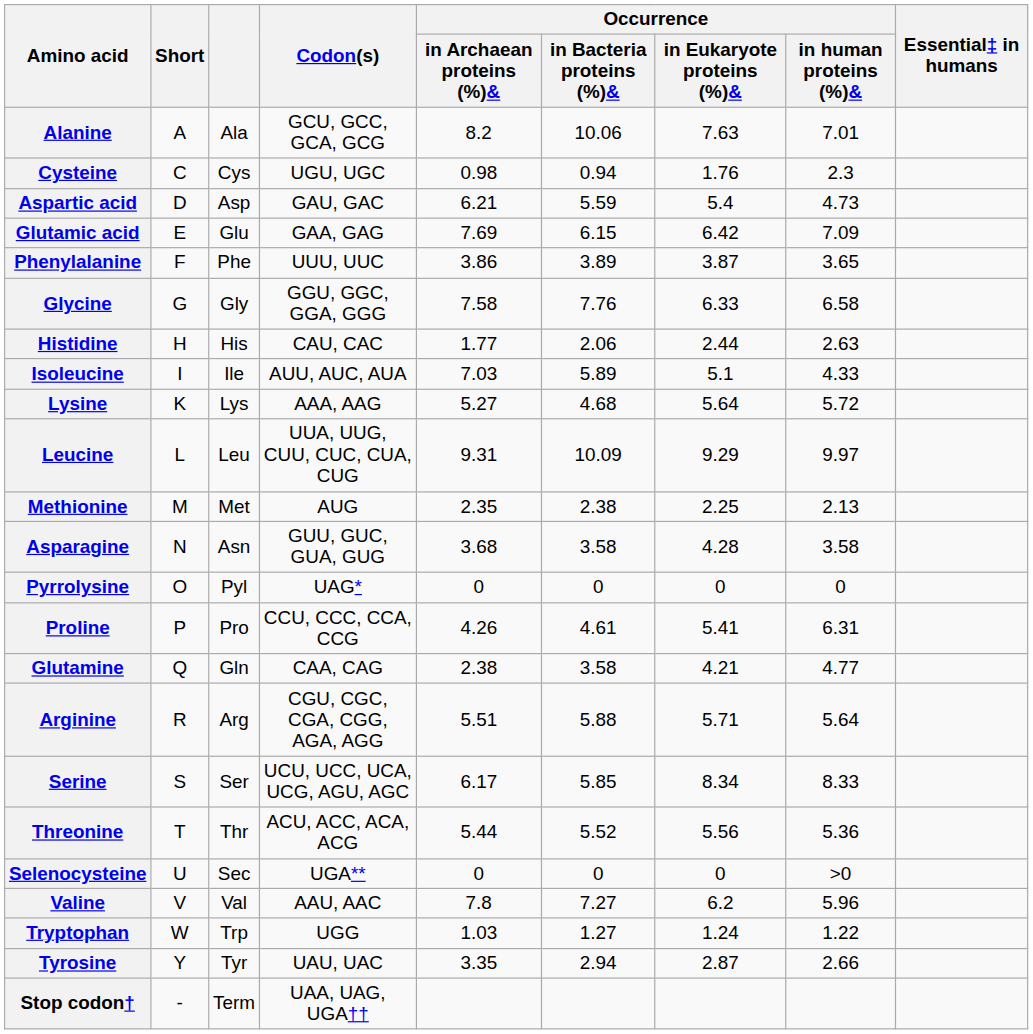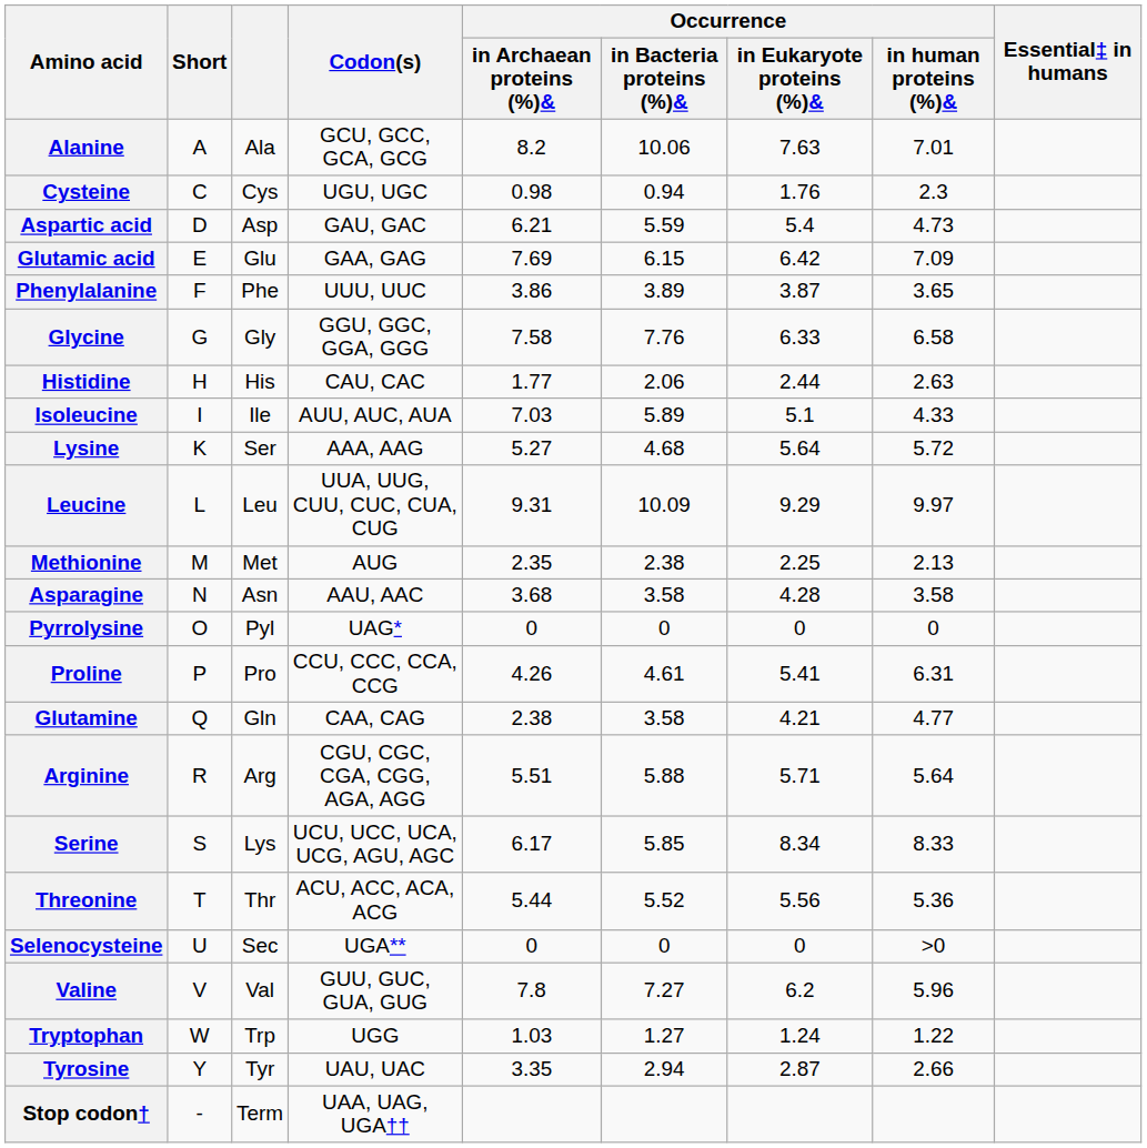 <table class="wikitable sortable" style="text-align: center">
 <tr>
 <th scope="col" rowspan="2">Amino acid</th>
 <th scope="col" rowspan="2">Short</th>
 <th scope="col" rowspan="2"></th>
 <th scope="col" rowspan="2"><a href='#'>Codon</a>(s)</th>
 <th scope="col" colspan="4">Occurrence</th>
 <th scope="col" rowspan="2">Essential<a href='#'>‡</a> in humans</th>
 </tr>
 <tr>
 <th scope="col">in Archaean proteins<br>(%)<a href='#'>&</a></th>
 <th scope="col">in Bacteria proteins<br>(%)<a href='#'>&</a></th>
 <th scope="col">in Eukaryote proteins<br>(%)<a href='#'>&</a></th>
 <th scope="col">in human proteins<br>(%)<a href='#'>&</a></th>
 </tr>
 <tr>
 <th scope="row" ><a href='#'>Alanine</a></th>
 <td>A</td>
 <td>Ala</td>
 <td>GCU, GCC, GCA, GCG</td>
 <td>8.2</td>
 <td>10.06</td>
 <td>7.63</td>
 <td>7.01</td>
 <td></td>
 </tr>
 <tr>
 <th scope="row" ><a href='#'>Cysteine</a></th>
 <td>C</td>
 <td>Cys</td>
 <td>UGU, UGC</td>
 <td>0.98</td>
 <td>0.94</td>
 <td>1.76</td>
 <td>2.3</td>
 <td></td>
 </tr>
 <tr>
 <th scope="row" ><a href='#'>Aspartic acid</a></th>
 <td>D</td>
 <td>Asp</td>
 <td>GAU, GAC</td>
 <td>6.21</td>
 <td>5.59</td>
 <td>5.4</td>
 <td>4.73</td>
 <td></td>
 </tr>
 <tr>
 <th scope="row" ><a href='#'>Glutamic acid</a></th>
 <td>E</td>
 <td>Glu</td>
 <td>GAA, GAG</td>
 <td>7.69</td>
 <td>6.15</td>
 <td>6.42</td>
 <td>7.09</td>
 <td></td>
 </tr>
 <tr>
 <th scope="row" ><a href='#'>Phenylalanine</a></th>
 <td>F</td>
 <td>Phe</td>
 <td>UUU, UUC</td>
 <td>3.86</td>
 <td>3.89</td>
 <td>3.87</td>
 <td>3.65</td>
 <td></td>
 </tr>
 <tr>
 <th scope="row" ><a href='#'>Glycine</a></th>
 <td>G</td>
 <td>Gly</td>
 <td>GGU, GGC, GGA, GGG</td>
 <td>7.58</td>
 <td>7.76</td>
 <td>6.33</td>
 <td>6.58</td>
 <td></td>
 </tr>
 <tr>
 <th scope="row" ><a href='#'>Histidine</a></th>
 <td>H</td>
 <td>His</td>
 <td>CAU, CAC</td>
 <td>1.77</td>
 <td>2.06</td>
 <td>2.44</td>
 <td>2.63</td>
 <td></td>
 </tr>
 <tr>
 <th scope="row" ><a href='#'>Isoleucine</a></th>
 <td>I</td>
 <td>Ile</td>
 <td>AUU, AUC, AUA</td>
 <td>7.03</td>
 <td>5.89</td>
 <td>5.1</td>
 <td>4.33</td>
 <td></td>
 </tr>
 <tr>
 <th scope="row" ><a href='#'>Lysine</a></th>
 <td>K</td>
-<td>Lys</td>
+<td>Ser</td>
 <td>AAA, AAG</td>
 <td>5.27</td>
 <td>4.68</td>
 <td>5.64</td>
 <td>5.72</td>
 <td></td>
 </tr>
 <tr>
 <th scope="row" ><a href='#'>Leucine</a></th>
 <td>L</td>
 <td>Leu</td>
 <td>UUA, UUG, CUU, CUC, CUA, CUG</td>
 <td>9.31</td>
 <td>10.09</td>
 <td>9.29</td>
 <td>9.97</td>
 <td></td>
 </tr>
 <tr>
 <th scope="row" ><a href='#'>Methionine</a></th>
 <td>M</td>
 <td>Met</td>
 <td>AUG</td>
 <td>2.35</td>
 <td>2.38</td>
 <td>2.25</td>
 <td>2.13</td>
 <td></td>
 </tr>
 <tr>
 <th scope="row" ><a href='#'>Asparagine</a></th>
 <td>N</td>
 <td>Asn</td>
-<td>GUU, GUC, GUA, GUG</td>
+<td>AAU, AAC</td>
 <td>3.68</td>
 <td>3.58</td>
 <td>4.28</td>
 <td>3.58</td>
 <td></td>
 </tr>
 <tr>
 <th scope="row" ><a href='#'>Pyrrolysine</a></th>
 <td>O</td>
 <td>Pyl</td>
 <td>UAG<a href='#'>*</a></td>
 <td>0</td>
 <td>0</td>
 <td>0</td>
 <td>0</td>
 <td></td>
 </tr>
 <tr>
 <th scope="row" ><a href='#'>Proline</a></th>
 <td>P</td>
 <td>Pro</td>
 <td>CCU, CCC, CCA, CCG</td>
 <td>4.26</td>
 <td>4.61</td>
 <td>5.41</td>
 <td>6.31</td>
 <td></td>
 </tr>
 <tr>
 <th scope="row" ><a href='#'>Glutamine</a></th>
 <td>Q</td>
 <td>Gln</td>
 <td>CAA, CAG</td>
 <td>2.38</td>
 <td>3.58</td>
 <td>4.21</td>
 <td>4.77</td>
 <td></td>
 </tr>
 <tr>
 <th scope="row" ><a href='#'>Arginine</a></th>
 <td>R</td>
 <td>Arg</td>
 <td>CGU, CGC, CGA, CGG, AGA, AGG</td>
 <td>5.51</td>
 <td>5.88</td>
 <td>5.71</td>
 <td>5.64</td>
 <td></td>
 </tr>
 <tr>
 <th scope="row" ><a href='#'>Serine</a></th>
 <td>S</td>
-<td>Ser</td>
+<td>Lys</td>
 <td>UCU, UCC, UCA, UCG, AGU, AGC</td>
 <td>6.17</td>
 <td>5.85</td>
 <td>8.34</td>
 <td>8.33</td>
 <td></td>
 </tr>
 <tr>
 <th scope="row" ><a href='#'>Threonine</a></th>
 <td>T</td>
 <td>Thr</td>
 <td>ACU, ACC, ACA, ACG</td>
 <td>5.44</td>
 <td>5.52</td>
 <td>5.56</td>
 <td>5.36</td>
 <td></td>
 </tr>
 <tr>
 <th scope="row" ><a href='#'>Selenocysteine</a></th>
 <td>U</td>
 <td>Sec</td>
 <td>UGA<a href='#'>**</a></td>
 <td>0</td>
 <td>0</td>
 <td>0</td>
 <td>>0</td>
 <td></td>
 </tr>
 <tr>
 <th scope="row" ><a href='#'>Valine</a></th>
 <td>V</td>
 <td>Val</td>
-<td>AAU, AAC</td>
+<td>GUU, GUC, GUA, GUG</td>
 <td>7.8</td>
 <td>7.27</td>
 <td>6.2</td>
 <td>5.96</td>
 <td></td>
 </tr>
 <tr>
 <th scope="row" ><a href='#'>Tryptophan</a></th>
 <td>W</td>
 <td>Trp</td>
 <td>UGG</td>
 <td>1.03</td>
 <td>1.27</td>
 <td>1.24</td>
 <td>1.22</td>
 <td></td>
 </tr>
 <tr>
 <th scope="row" ><a href='#'>Tyrosine</a></th>
 <td>Y</td>
 <td>Tyr</td>
 <td>UAU, UAC</td>
 <td>3.35</td>
 <td>2.94</td>
 <td>2.87</td>
 <td>2.66</td>
 <td></td>
 </tr>
 <tr>
 <th scope="row" >Stop codon<a href='#'>†</a></th>
 <td>-</td>
 <td>Term</td>
 <td>UAA, UAG, UGA<a href='#'>††</a></td>
 <td></td>
 <td></td>
 <td></td>
 <td></td>
 <td></td>
 </tr>
 </table>
